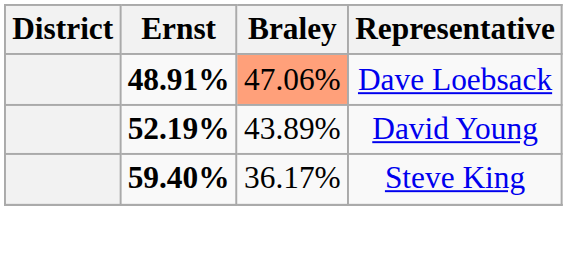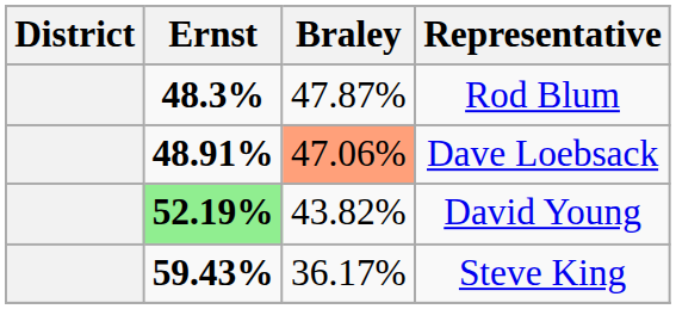 <table class=wikitable>
 <tr>
 <th>District</th>
 <th>Ernst</th>
 <th>Braley</th>
 <th>Representative</th>
 </tr>
 <tr align=center>
 <th></th>
+<td><strong>48.3%</strong></td>
+<td>47.87%</td>
+<td><a href='#'>Rod Blum</a></td>
+</tr>
+<tr align=center>
+<th></th>
 <td><strong>48.91%</strong></td>
 <td style="background: lightsalmon;">47.06%</td>
 <td><a href='#'>Dave Loebsack</a></td>
 </tr>
 <tr align=center>
 <th></th>
-<td><strong>52.19%</strong></td>
-<td>43.89%</td>
+<td style="background: lightgreen;"><strong>52.19%</strong></td>
+<td>43.82%</td>
 <td><a href='#'>David Young</a></td>
 </tr>
 <tr align=center>
 <th></th>
-<td><strong>59.40%</strong></td>
+<td><strong>59.43%</strong></td>
 <td>36.17%</td>
 <td><a href='#'>Steve King</a></td>
 </tr>
 <tr align=center>
 </tr>
 </table>
